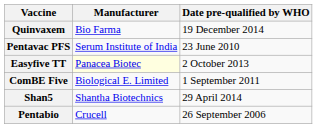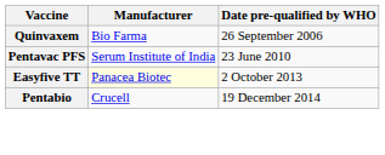 <table class="wikitable">
 <tr>
 <th scope="col">Vaccine</th>
 <th scope="col">Manufacturer</th>
 <th scope="col">Date pre-qualified by WHO</th>
 </tr>
 <tr>
 <th scope="row">Quinvaxem</th>
 <td><a href='#'>Bio Farma</a></td>
-<td>19 December 2014</td>
+<td>26 September 2006</td>
 </tr>
 <tr>
 <th scope="row">Pentavac PFS</th>
 <td><a href='#'>Serum Institute of India</a></td>
 <td>23 June 2010</td>
 </tr>
 <tr>
 <th scope="row">Easyfive TT</th>
 <td style="background: lightyellow;"><a href='#'>Panacea Biotec</a></td>
 <td>2 October 2013</td>
 </tr>
 <tr>
-<th scope="row">ComBE Five</th>
-<td><a href='#'>Biological E. Limited</a></td>
-<td>1 September 2011</td>
-</tr>
-<tr>
-<th scope="row">Shan5</th>
-<td><a href='#'>Shantha Biotechnics</a></td>
-<td>29 April 2014</td>
-</tr>
-<tr>
 <th scope="row">Pentabio</th>
 <td><a href='#'>Crucell</a> </td>
-<td>26 September 2006</td>
+<td>19 December 2014</td>
 </tr>
 </table>
